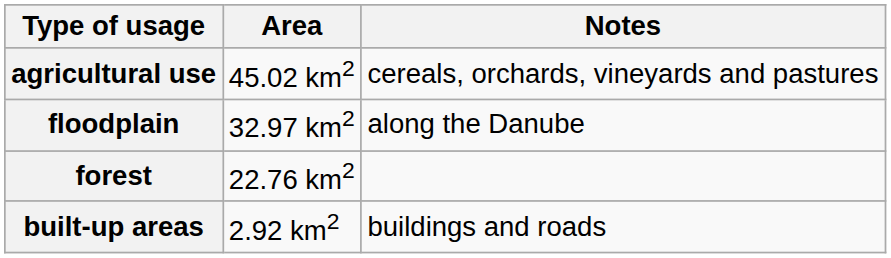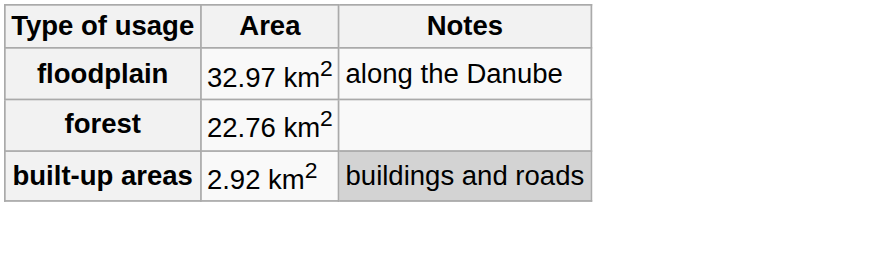 <table class="wikitable">
 <tr>
 <th>Type of usage</th>
 <th>Area</th>
 <th>Notes</th>
-</tr>
-<tr>
-<th>agricultural use</th>
-<td>45.02 km<sup>2</sup></td>
-<td>cereals, orchards, vineyards and pastures</td>
 </tr>
 <tr>
 <th>floodplain</th>
 <td>32.97 km<sup>2</sup></td>
 <td>along the Danube</td>
 </tr>
 <tr>
 <th>forest</th>
 <td>22.76 km<sup>2</sup></td>
 </tr>
 <tr>
 <th>built-up areas</th>
 <td>2.92 km<sup>2</sup></td>
-<td>buildings and roads</td>
+<td style="background: lightgrey;">buildings and roads</td>
 </tr>
 </table>
